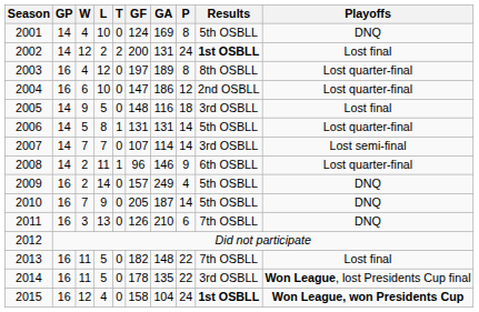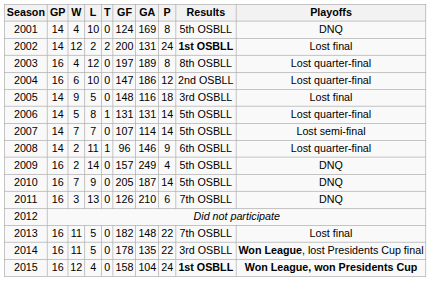 <table class="wikitable">
 <tr>
 <th>Season</th>
 <th>GP</th>
 <th>W</th>
 <th>L</th>
 <th>T</th>
 <th>GF</th>
 <th>GA</th>
 <th>P</th>
 <th>Results</th>
 <th>Playoffs</th>
 </tr>
 <tr align="center">
 <td>2001</td>
 <td>14</td>
 <td>4</td>
 <td>10</td>
 <td>0</td>
 <td>124</td>
 <td>169</td>
 <td>8</td>
 <td>5th OSBLL</td>
 <td>DNQ</td>
 </tr>
 <tr align="center">
 <td>2002</td>
 <td>14</td>
 <td>12</td>
 <td>2</td>
 <td>2</td>
 <td>200</td>
 <td>131</td>
 <td>24</td>
 <td><strong>1st OSBLL</strong></td>
 <td>Lost final</td>
 </tr>
 <tr align="center">
 <td>2003</td>
 <td>16</td>
 <td>4</td>
 <td>12</td>
 <td>0</td>
 <td>197</td>
 <td>189</td>
 <td>8</td>
 <td>8th OSBLL</td>
 <td>Lost quarter-final</td>
 </tr>
 <tr align="center">
 <td>2004</td>
 <td>16</td>
 <td>6</td>
 <td>10</td>
 <td>0</td>
 <td>147</td>
 <td>186</td>
 <td>12</td>
 <td>2nd OSBLL</td>
 <td>Lost quarter-final</td>
 </tr>
 <tr align="center">
 <td>2005</td>
 <td>14</td>
 <td>9</td>
 <td>5</td>
 <td>0</td>
 <td>148</td>
 <td>116</td>
 <td>18</td>
 <td>3rd OSBLL</td>
 <td>Lost final</td>
 </tr>
 <tr align="center">
 <td>2006</td>
 <td>14</td>
 <td>5</td>
 <td>8</td>
 <td>1</td>
 <td>131</td>
 <td>131</td>
 <td>14</td>
 <td>5th OSBLL</td>
 <td>Lost quarter-final</td>
 </tr>
 <tr align="center">
 <td>2007</td>
 <td>14</td>
 <td>7</td>
 <td>7</td>
 <td>0</td>
 <td>107</td>
 <td>114</td>
 <td>14</td>
-<td>3rd OSBLL</td>
+<td>5th OSBLL</td>
 <td>Lost semi-final</td>
 </tr>
 <tr align="center">
 <td>2008</td>
 <td>14</td>
 <td>2</td>
 <td>11</td>
 <td>1</td>
 <td>96</td>
 <td>146</td>
 <td>9</td>
 <td>6th OSBLL</td>
 <td>Lost quarter-final</td>
 </tr>
 <tr align="center">
 <td>2009</td>
 <td>16</td>
 <td>2</td>
 <td>14</td>
 <td>0</td>
 <td>157</td>
 <td>249</td>
 <td>4</td>
 <td>5th OSBLL</td>
 <td>DNQ</td>
 </tr>
 <tr align="center">
 <td>2010</td>
 <td>16</td>
 <td>7</td>
 <td>9</td>
 <td>0</td>
 <td>205</td>
 <td>187</td>
 <td>14</td>
 <td>5th OSBLL</td>
 <td>DNQ</td>
 </tr>
 <tr align="center">
 <td>2011</td>
 <td>16</td>
 <td>3</td>
 <td>13</td>
 <td>0</td>
 <td>126</td>
 <td>210</td>
 <td>6</td>
 <td>7th OSBLL</td>
 <td>DNQ</td>
 </tr>
 <tr align="center">
 <td>2012</td>
 <td colspan="11"><em>Did not participate</em></td>
 </tr>
 <tr align="center">
 <td>2013</td>
 <td>16</td>
 <td>11</td>
 <td>5</td>
 <td>0</td>
 <td>182</td>
 <td>148</td>
 <td>22</td>
 <td>7th OSBLL</td>
 <td>Lost final</td>
 </tr>
 <tr align="center">
 <td>2014</td>
 <td>16</td>
 <td>11</td>
 <td>5</td>
 <td>0</td>
 <td>178</td>
 <td>135</td>
 <td>22</td>
 <td>3rd OSBLL</td>
 <td><strong>Won League</strong>, lost Presidents Cup final</td>
 </tr>
 <tr align="center">
 <td>2015</td>
 <td>16</td>
 <td>12</td>
 <td>4</td>
 <td>0</td>
 <td>158</td>
 <td>104</td>
 <td>24</td>
 <td><strong>1st OSBLL</strong></td>
 <td><strong>Won League, won Presidents Cup</strong></td>
 </tr>
 </table>
